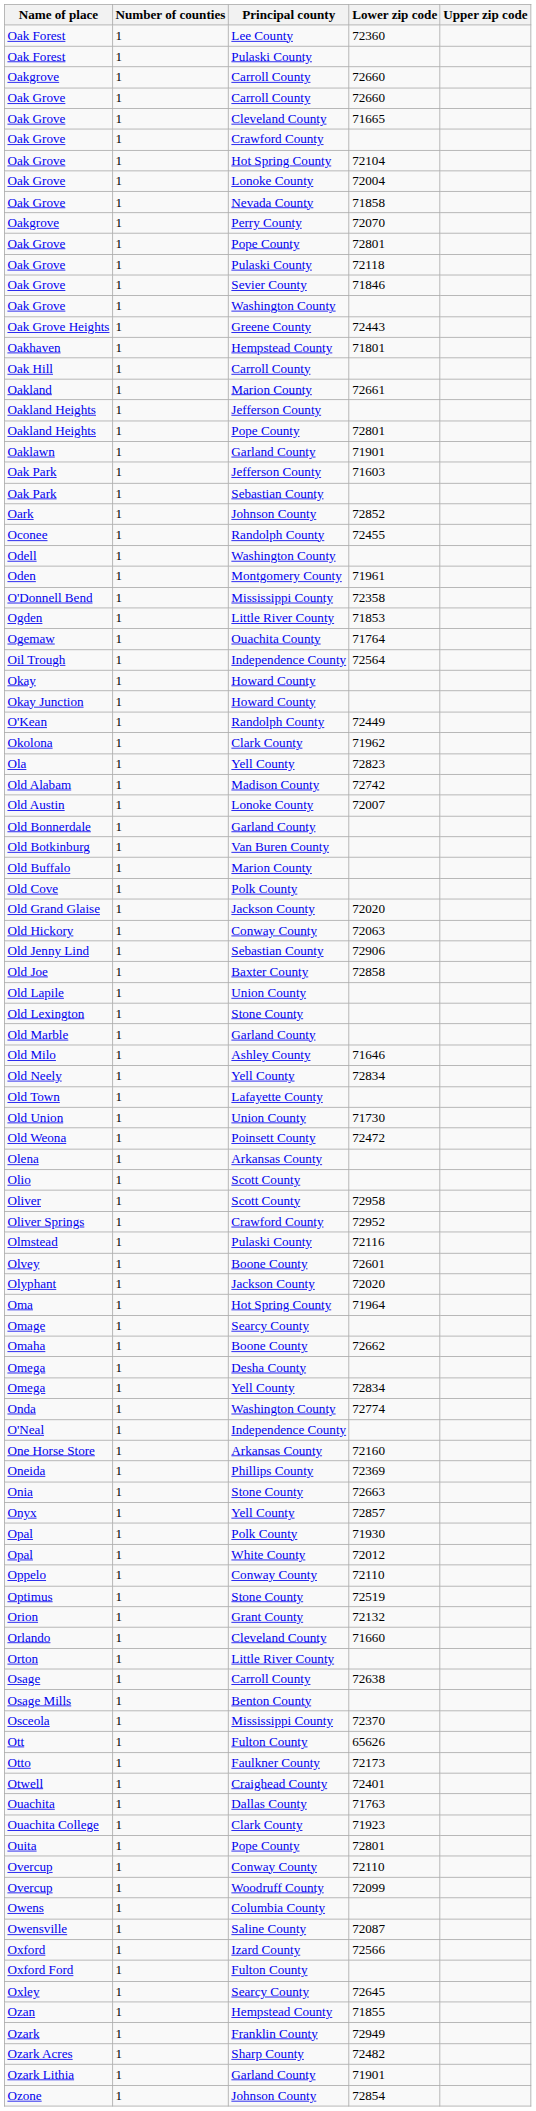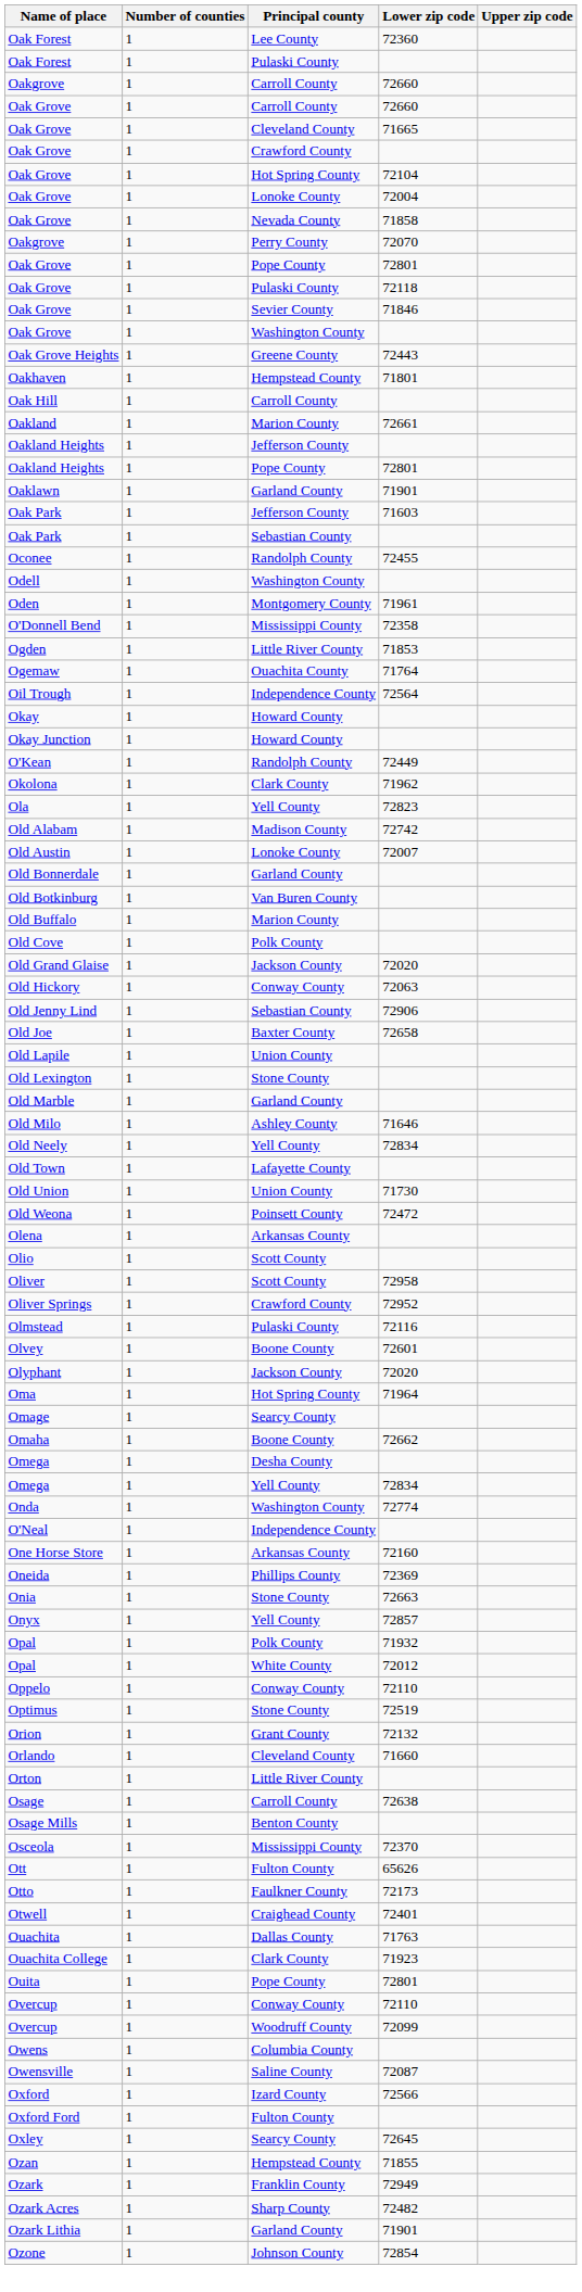 <table class="wikitable">
 <tr>
 <th>Name of place</th>
 <th>Number of counties</th>
 <th>Principal county</th>
 <th>Lower zip code</th>
 <th>Upper zip code</th>
 </tr>
 <tr>
 <td><a href='#'>Oak Forest</a></td>
 <td>1</td>
 <td><a href='#'>Lee County</a></td>
 <td>72360</td>
 <td> </td>
 </tr>
 <tr>
 <td><a href='#'>Oak Forest</a></td>
 <td>1</td>
 <td><a href='#'>Pulaski County</a></td>
 <td> </td>
 <td> </td>
 </tr>
 <tr>
 <td><a href='#'>Oakgrove</a></td>
 <td>1</td>
 <td><a href='#'>Carroll County</a></td>
 <td>72660</td>
 <td> </td>
 </tr>
 <tr>
 <td><a href='#'>Oak Grove</a></td>
 <td>1</td>
 <td><a href='#'>Carroll County</a></td>
 <td>72660</td>
 <td> </td>
 </tr>
 <tr>
 <td><a href='#'>Oak Grove</a></td>
 <td>1</td>
 <td><a href='#'>Cleveland County</a></td>
 <td>71665</td>
 <td> </td>
 </tr>
 <tr>
 <td><a href='#'>Oak Grove</a></td>
 <td>1</td>
 <td><a href='#'>Crawford County</a></td>
 <td> </td>
 <td> </td>
 </tr>
 <tr>
 <td><a href='#'>Oak Grove</a></td>
 <td>1</td>
 <td><a href='#'>Hot Spring County</a></td>
 <td>72104</td>
 <td> </td>
 </tr>
 <tr>
 <td><a href='#'>Oak Grove</a></td>
 <td>1</td>
 <td><a href='#'>Lonoke County</a></td>
 <td>72004</td>
 <td> </td>
 </tr>
 <tr>
 <td><a href='#'>Oak Grove</a></td>
 <td>1</td>
 <td><a href='#'>Nevada County</a></td>
 <td>71858</td>
 <td> </td>
 </tr>
 <tr>
 <td><a href='#'>Oakgrove</a></td>
 <td>1</td>
 <td><a href='#'>Perry County</a></td>
 <td>72070</td>
 <td> </td>
 </tr>
 <tr>
 <td><a href='#'>Oak Grove</a></td>
 <td>1</td>
 <td><a href='#'>Pope County</a></td>
 <td>72801</td>
 <td> </td>
 </tr>
 <tr>
 <td><a href='#'>Oak Grove</a></td>
 <td>1</td>
 <td><a href='#'>Pulaski County</a></td>
 <td>72118</td>
 <td> </td>
 </tr>
 <tr>
 <td><a href='#'>Oak Grove</a></td>
 <td>1</td>
 <td><a href='#'>Sevier County</a></td>
 <td>71846</td>
 <td> </td>
 </tr>
 <tr>
 <td><a href='#'>Oak Grove</a></td>
 <td>1</td>
 <td><a href='#'>Washington County</a></td>
 <td> </td>
 <td> </td>
 </tr>
 <tr>
 <td><a href='#'>Oak Grove Heights</a></td>
 <td>1</td>
 <td><a href='#'>Greene County</a></td>
 <td>72443</td>
 <td> </td>
 </tr>
 <tr>
 <td><a href='#'>Oakhaven</a></td>
 <td>1</td>
 <td><a href='#'>Hempstead County</a></td>
 <td>71801</td>
 <td> </td>
 </tr>
 <tr>
 <td><a href='#'>Oak Hill</a></td>
 <td>1</td>
 <td><a href='#'>Carroll County</a></td>
 <td> </td>
 <td> </td>
 </tr>
 <tr>
 <td><a href='#'>Oakland</a></td>
 <td>1</td>
 <td><a href='#'>Marion County</a></td>
 <td>72661</td>
 <td> </td>
 </tr>
 <tr>
 <td><a href='#'>Oakland Heights</a></td>
 <td>1</td>
 <td><a href='#'>Jefferson County</a></td>
 <td> </td>
 <td> </td>
 </tr>
 <tr>
 <td><a href='#'>Oakland Heights</a></td>
 <td>1</td>
 <td><a href='#'>Pope County</a></td>
 <td>72801</td>
 <td> </td>
 </tr>
 <tr>
 <td><a href='#'>Oaklawn</a></td>
 <td>1</td>
 <td><a href='#'>Garland County</a></td>
 <td>71901</td>
 <td> </td>
 </tr>
 <tr>
 <td><a href='#'>Oak Park</a></td>
 <td>1</td>
 <td><a href='#'>Jefferson County</a></td>
 <td>71603</td>
 <td> </td>
 </tr>
 <tr>
 <td><a href='#'>Oak Park</a></td>
 <td>1</td>
 <td><a href='#'>Sebastian County</a></td>
 <td> </td>
 <td> </td>
 </tr>
 <tr>
-<td><a href='#'>Oark</a></td>
-<td>1</td>
-<td><a href='#'>Johnson County</a></td>
-<td>72852</td>
-<td> </td>
-</tr>
-<tr>
 <td><a href='#'>Oconee</a></td>
 <td>1</td>
 <td><a href='#'>Randolph County</a></td>
 <td>72455</td>
 <td> </td>
 </tr>
 <tr>
 <td><a href='#'>Odell</a></td>
 <td>1</td>
 <td><a href='#'>Washington County</a></td>
 <td> </td>
 <td> </td>
 </tr>
 <tr>
 <td><a href='#'>Oden</a></td>
 <td>1</td>
 <td><a href='#'>Montgomery County</a></td>
 <td>71961</td>
 <td> </td>
 </tr>
 <tr>
 <td><a href='#'>O'Donnell Bend</a></td>
 <td>1</td>
 <td><a href='#'>Mississippi County</a></td>
 <td>72358</td>
 <td> </td>
 </tr>
 <tr>
 <td><a href='#'>Ogden</a></td>
 <td>1</td>
 <td><a href='#'>Little River County</a></td>
 <td>71853</td>
 <td> </td>
 </tr>
 <tr>
 <td><a href='#'>Ogemaw</a></td>
 <td>1</td>
 <td><a href='#'>Ouachita County</a></td>
 <td>71764</td>
 <td> </td>
 </tr>
 <tr>
 <td><a href='#'>Oil Trough</a></td>
 <td>1</td>
 <td><a href='#'>Independence County</a></td>
 <td>72564</td>
 <td> </td>
 </tr>
 <tr>
 <td><a href='#'>Okay</a></td>
 <td>1</td>
 <td><a href='#'>Howard County</a></td>
 <td> </td>
 <td> </td>
 </tr>
 <tr>
 <td><a href='#'>Okay Junction</a></td>
 <td>1</td>
 <td><a href='#'>Howard County</a></td>
 <td> </td>
 <td> </td>
 </tr>
 <tr>
 <td><a href='#'>O'Kean</a></td>
 <td>1</td>
 <td><a href='#'>Randolph County</a></td>
 <td>72449</td>
 <td> </td>
 </tr>
 <tr>
 <td><a href='#'>Okolona</a></td>
 <td>1</td>
 <td><a href='#'>Clark County</a></td>
 <td>71962</td>
 <td> </td>
 </tr>
 <tr>
 <td><a href='#'>Ola</a></td>
 <td>1</td>
 <td><a href='#'>Yell County</a></td>
 <td>72823</td>
 <td> </td>
 </tr>
 <tr>
 <td><a href='#'>Old Alabam</a></td>
 <td>1</td>
 <td><a href='#'>Madison County</a></td>
 <td>72742</td>
 <td> </td>
 </tr>
 <tr>
 <td><a href='#'>Old Austin</a></td>
 <td>1</td>
 <td><a href='#'>Lonoke County</a></td>
 <td>72007</td>
 <td> </td>
 </tr>
 <tr>
 <td><a href='#'>Old Bonnerdale</a></td>
 <td>1</td>
 <td><a href='#'>Garland County</a></td>
 <td> </td>
 <td> </td>
 </tr>
 <tr>
 <td><a href='#'>Old Botkinburg</a></td>
 <td>1</td>
 <td><a href='#'>Van Buren County</a></td>
 <td> </td>
 <td> </td>
 </tr>
 <tr>
 <td><a href='#'>Old Buffalo</a></td>
 <td>1</td>
 <td><a href='#'>Marion County</a></td>
 <td> </td>
 <td> </td>
 </tr>
 <tr>
 <td><a href='#'>Old Cove</a></td>
 <td>1</td>
 <td><a href='#'>Polk County</a></td>
 <td> </td>
 <td> </td>
 </tr>
 <tr>
 <td><a href='#'>Old Grand Glaise</a></td>
 <td>1</td>
 <td><a href='#'>Jackson County</a></td>
 <td>72020</td>
 <td> </td>
 </tr>
 <tr>
 <td><a href='#'>Old Hickory</a></td>
 <td>1</td>
 <td><a href='#'>Conway County</a></td>
 <td>72063</td>
 <td> </td>
 </tr>
 <tr>
 <td><a href='#'>Old Jenny Lind</a></td>
 <td>1</td>
 <td><a href='#'>Sebastian County</a></td>
 <td>72906</td>
 <td> </td>
 </tr>
 <tr>
 <td><a href='#'>Old Joe</a></td>
 <td>1</td>
 <td><a href='#'>Baxter County</a></td>
-<td>72858</td>
+<td>72658</td>
 <td> </td>
 </tr>
 <tr>
 <td><a href='#'>Old Lapile</a></td>
 <td>1</td>
 <td><a href='#'>Union County</a></td>
 <td> </td>
 <td> </td>
 </tr>
 <tr>
 <td><a href='#'>Old Lexington</a></td>
 <td>1</td>
 <td><a href='#'>Stone County</a></td>
 <td> </td>
 <td> </td>
 </tr>
 <tr>
 <td><a href='#'>Old Marble</a></td>
 <td>1</td>
 <td><a href='#'>Garland County</a></td>
 <td> </td>
 <td> </td>
 </tr>
 <tr>
 <td><a href='#'>Old Milo</a></td>
 <td>1</td>
 <td><a href='#'>Ashley County</a></td>
 <td>71646</td>
 <td> </td>
 </tr>
 <tr>
 <td><a href='#'>Old Neely</a></td>
 <td>1</td>
 <td><a href='#'>Yell County</a></td>
 <td>72834</td>
 <td> </td>
 </tr>
 <tr>
 <td><a href='#'>Old Town</a></td>
 <td>1</td>
 <td><a href='#'>Lafayette County</a></td>
 <td> </td>
 <td> </td>
 </tr>
 <tr>
 <td><a href='#'>Old Union</a></td>
 <td>1</td>
 <td><a href='#'>Union County</a></td>
 <td>71730</td>
 <td> </td>
 </tr>
 <tr>
 <td><a href='#'>Old Weona</a></td>
 <td>1</td>
 <td><a href='#'>Poinsett County</a></td>
 <td>72472</td>
 <td> </td>
 </tr>
 <tr>
 <td><a href='#'>Olena</a></td>
 <td>1</td>
 <td><a href='#'>Arkansas County</a></td>
 <td> </td>
 <td> </td>
 </tr>
 <tr>
 <td><a href='#'>Olio</a></td>
 <td>1</td>
 <td><a href='#'>Scott County</a></td>
 <td> </td>
 <td> </td>
 </tr>
 <tr>
 <td><a href='#'>Oliver</a></td>
 <td>1</td>
 <td><a href='#'>Scott County</a></td>
 <td>72958</td>
 <td> </td>
 </tr>
 <tr>
 <td><a href='#'>Oliver Springs</a></td>
 <td>1</td>
 <td><a href='#'>Crawford County</a></td>
 <td>72952</td>
 <td> </td>
 </tr>
 <tr>
 <td><a href='#'>Olmstead</a></td>
 <td>1</td>
 <td><a href='#'>Pulaski County</a></td>
 <td>72116</td>
 <td> </td>
 </tr>
 <tr>
 <td><a href='#'>Olvey</a></td>
 <td>1</td>
 <td><a href='#'>Boone County</a></td>
 <td>72601</td>
 <td> </td>
 </tr>
 <tr>
 <td><a href='#'>Olyphant</a></td>
 <td>1</td>
 <td><a href='#'>Jackson County</a></td>
 <td>72020</td>
 <td> </td>
 </tr>
 <tr>
 <td><a href='#'>Oma</a></td>
 <td>1</td>
 <td><a href='#'>Hot Spring County</a></td>
 <td>71964</td>
 <td> </td>
 </tr>
 <tr>
 <td><a href='#'>Omage</a></td>
 <td>1</td>
 <td><a href='#'>Searcy County</a></td>
 <td> </td>
 <td> </td>
 </tr>
 <tr>
 <td><a href='#'>Omaha</a></td>
 <td>1</td>
 <td><a href='#'>Boone County</a></td>
 <td>72662</td>
 <td> </td>
 </tr>
 <tr>
 <td><a href='#'>Omega</a></td>
 <td>1</td>
 <td><a href='#'>Desha County</a></td>
 <td> </td>
 <td> </td>
 </tr>
 <tr>
 <td><a href='#'>Omega</a></td>
 <td>1</td>
 <td><a href='#'>Yell County</a></td>
 <td>72834</td>
 <td> </td>
 </tr>
 <tr>
 <td><a href='#'>Onda</a></td>
 <td>1</td>
 <td><a href='#'>Washington County</a></td>
 <td>72774</td>
 <td> </td>
 </tr>
 <tr>
 <td><a href='#'>O'Neal</a></td>
 <td>1</td>
 <td><a href='#'>Independence County</a></td>
 <td> </td>
 <td> </td>
 </tr>
 <tr>
 <td><a href='#'>One Horse Store</a></td>
 <td>1</td>
 <td><a href='#'>Arkansas County</a></td>
 <td>72160</td>
 <td> </td>
 </tr>
 <tr>
 <td><a href='#'>Oneida</a></td>
 <td>1</td>
 <td><a href='#'>Phillips County</a></td>
 <td>72369</td>
 <td> </td>
 </tr>
 <tr>
 <td><a href='#'>Onia</a></td>
 <td>1</td>
 <td><a href='#'>Stone County</a></td>
 <td>72663</td>
 <td> </td>
 </tr>
 <tr>
 <td><a href='#'>Onyx</a></td>
 <td>1</td>
 <td><a href='#'>Yell County</a></td>
 <td>72857</td>
 <td> </td>
 </tr>
 <tr>
 <td><a href='#'>Opal</a></td>
 <td>1</td>
 <td><a href='#'>Polk County</a></td>
-<td>71930</td>
+<td>71932</td>
 <td> </td>
 </tr>
 <tr>
 <td><a href='#'>Opal</a></td>
 <td>1</td>
 <td><a href='#'>White County</a></td>
 <td>72012</td>
 <td> </td>
 </tr>
 <tr>
 <td><a href='#'>Oppelo</a></td>
 <td>1</td>
 <td><a href='#'>Conway County</a></td>
 <td>72110</td>
 <td> </td>
 </tr>
 <tr>
 <td><a href='#'>Optimus</a></td>
 <td>1</td>
 <td><a href='#'>Stone County</a></td>
 <td>72519</td>
 <td> </td>
 </tr>
 <tr>
 <td><a href='#'>Orion</a></td>
 <td>1</td>
 <td><a href='#'>Grant County</a></td>
 <td>72132</td>
 <td> </td>
 </tr>
 <tr>
 <td><a href='#'>Orlando</a></td>
 <td>1</td>
 <td><a href='#'>Cleveland County</a></td>
 <td>71660</td>
 <td> </td>
 </tr>
 <tr>
 <td><a href='#'>Orton</a></td>
 <td>1</td>
 <td><a href='#'>Little River County</a></td>
 <td> </td>
 <td> </td>
 </tr>
 <tr>
 <td><a href='#'>Osage</a></td>
 <td>1</td>
 <td><a href='#'>Carroll County</a></td>
 <td>72638</td>
 <td> </td>
 </tr>
 <tr>
 <td><a href='#'>Osage Mills</a></td>
 <td>1</td>
 <td><a href='#'>Benton County</a></td>
 <td> </td>
 <td> </td>
 </tr>
 <tr>
 <td><a href='#'>Osceola</a></td>
 <td>1</td>
 <td><a href='#'>Mississippi County</a></td>
 <td>72370</td>
 <td> </td>
 </tr>
 <tr>
 <td><a href='#'>Ott</a></td>
 <td>1</td>
 <td><a href='#'>Fulton County</a></td>
 <td>65626</td>
 <td> </td>
 </tr>
 <tr>
 <td><a href='#'>Otto</a></td>
 <td>1</td>
 <td><a href='#'>Faulkner County</a></td>
 <td>72173</td>
 <td> </td>
 </tr>
 <tr>
 <td><a href='#'>Otwell</a></td>
 <td>1</td>
 <td><a href='#'>Craighead County</a></td>
 <td>72401</td>
 <td> </td>
 </tr>
 <tr>
 <td><a href='#'>Ouachita</a></td>
 <td>1</td>
 <td><a href='#'>Dallas County</a></td>
 <td>71763</td>
 <td> </td>
 </tr>
 <tr>
 <td><a href='#'>Ouachita College</a></td>
 <td>1</td>
 <td><a href='#'>Clark County</a></td>
 <td>71923</td>
 <td> </td>
 </tr>
 <tr>
 <td><a href='#'>Ouita</a></td>
 <td>1</td>
 <td><a href='#'>Pope County</a></td>
 <td>72801</td>
 <td> </td>
 </tr>
 <tr>
 <td><a href='#'>Overcup</a></td>
 <td>1</td>
 <td><a href='#'>Conway County</a></td>
 <td>72110</td>
 <td> </td>
 </tr>
 <tr>
 <td><a href='#'>Overcup</a></td>
 <td>1</td>
 <td><a href='#'>Woodruff County</a></td>
 <td>72099</td>
 <td> </td>
 </tr>
 <tr>
 <td><a href='#'>Owens</a></td>
 <td>1</td>
 <td><a href='#'>Columbia County</a></td>
 <td> </td>
 <td> </td>
 </tr>
 <tr>
 <td><a href='#'>Owensville</a></td>
 <td>1</td>
 <td><a href='#'>Saline County</a></td>
 <td>72087</td>
 <td> </td>
 </tr>
 <tr>
 <td><a href='#'>Oxford</a></td>
 <td>1</td>
 <td><a href='#'>Izard County</a></td>
 <td>72566</td>
 <td> </td>
 </tr>
 <tr>
 <td><a href='#'>Oxford Ford</a></td>
 <td>1</td>
 <td><a href='#'>Fulton County</a></td>
 <td> </td>
 <td> </td>
 </tr>
 <tr>
 <td><a href='#'>Oxley</a></td>
 <td>1</td>
 <td><a href='#'>Searcy County</a></td>
 <td>72645</td>
 <td> </td>
 </tr>
 <tr>
 <td><a href='#'>Ozan</a></td>
 <td>1</td>
 <td><a href='#'>Hempstead County</a></td>
 <td>71855</td>
 <td> </td>
 </tr>
 <tr>
 <td><a href='#'>Ozark</a></td>
 <td>1</td>
 <td><a href='#'>Franklin County</a></td>
 <td>72949</td>
 <td> </td>
 </tr>
 <tr>
 <td><a href='#'>Ozark Acres</a></td>
 <td>1</td>
 <td><a href='#'>Sharp County</a></td>
 <td>72482</td>
 <td> </td>
 </tr>
 <tr>
 <td><a href='#'>Ozark Lithia</a></td>
 <td>1</td>
 <td><a href='#'>Garland County</a></td>
 <td>71901</td>
 <td> </td>
 </tr>
 <tr>
 <td><a href='#'>Ozone</a></td>
 <td>1</td>
 <td><a href='#'>Johnson County</a></td>
 <td>72854</td>
 <td> </td>
 </tr>
 </table>
